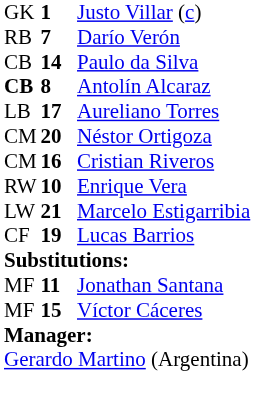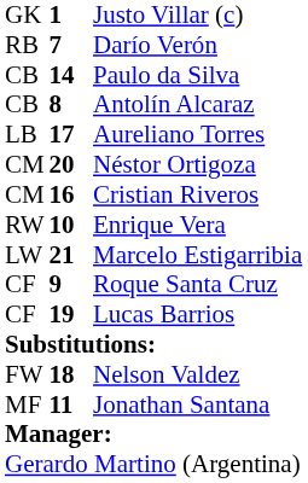 <table style="font-size: 90%" cellspacing="0" cellpadding="0">
 <tr>
 <th width="25"></th>
 <th width="25"></th>
 </tr>
 <tr>
 <td>GK</td>
 <td><strong>1</strong></td>
 <td><a href='#'>Justo Villar</a> (<a href='#'>c</a>)</td>
 </tr>
 <tr>
 <td>RB</td>
 <td><strong>7</strong></td>
 <td><a href='#'>Darío Verón</a></td>
 </tr>
 <tr>
 <td>CB</td>
 <td><strong>14</strong></td>
 <td><a href='#'>Paulo da Silva</a></td>
 </tr>
 <tr>
-<td><strong>CB</strong></td>
+<td>CB</td>
 <td><strong>8</strong></td>
 <td><a href='#'>Antolín Alcaraz</a></td>
 </tr>
 <tr>
 <td>LB</td>
 <td><strong>17</strong></td>
 <td><a href='#'>Aureliano Torres</a></td>
 </tr>
 <tr>
 <td>CM</td>
 <td><strong>20</strong></td>
 <td><a href='#'>Néstor Ortigoza</a></td>
 </tr>
 <tr>
 <td>CM</td>
 <td><strong>16</strong></td>
 <td><a href='#'>Cristian Riveros</a></td>
 </tr>
 <tr>
 <td>RW</td>
 <td><strong>10</strong></td>
 <td><a href='#'>Enrique Vera</a></td>
 <td></td>
 <td></td>
 </tr>
 <tr>
 <td>LW</td>
 <td><strong>21</strong></td>
 <td><a href='#'>Marcelo Estigarribia</a></td>
 <td></td>
 <td></td>
 </tr>
 <tr>
 <td>CF</td>
+<td><strong>9</strong></td>
+<td><a href='#'>Roque Santa Cruz</a></td>
+<td></td>
+<td></td>
+</tr>
+<tr>
+<td>CF</td>
 <td><strong>19</strong></td>
 <td><a href='#'>Lucas Barrios</a></td>
 </tr>
 <tr>
 <td colspan=3><strong>Substitutions:</strong></td>
 </tr>
 <tr>
-<td>MF</td>
-<td><strong>11</strong></td>
-<td><a href='#'>Jonathan Santana</a></td>
+<td>FW</td>
+<td><strong>18</strong></td>
+<td><a href='#'>Nelson Valdez</a></td>
 <td></td>
 <td></td>
 </tr>
 <tr>
 <td>MF</td>
-<td><strong>15</strong></td>
-<td><a href='#'>Víctor Cáceres</a></td>
+<td><strong>11</strong></td>
+<td><a href='#'>Jonathan Santana</a></td>
 <td></td>
 <td></td>
 </tr>
 <tr>
 <td colspan=3><strong>Manager:</strong></td>
 </tr>
 <tr>
 <td colspan=3><a href='#'>Gerardo Martino</a> (Argentina)</td>
 </tr>
 </table>
